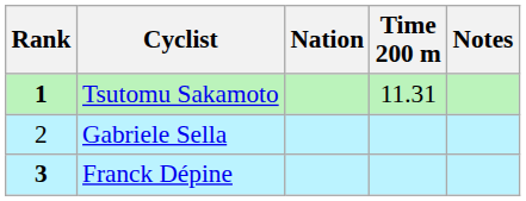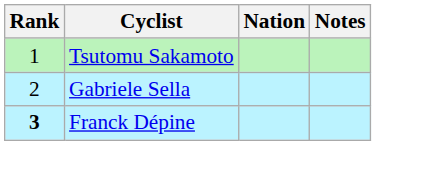 <table class="wikitable sortable" style="text-align:center">
 <tr>
 <th>Rank</th>
 <th>Cyclist</th>
 <th>Nation</th>
-<th>Time<br>200 m</th>
 <th>Notes</th>
 </tr>
 <tr bgcolor=bbf3bb>
-<td><strong>1</strong></td>
+<td>1</td>
 <td align=left><a href='#'>Tsutomu Sakamoto</a></td>
 <td align=left></td>
-<td>11.31</td>
 <td></td>
 </tr>
 <tr bgcolor=bbf3ff>
 <td>2</td>
 <td align=left><a href='#'>Gabriele Sella</a></td>
 <td align=left></td>
 <td></td>
-<td></td>
 </tr>
 <tr bgcolor=bbf3ff>
 <td><strong>3</strong></td>
 <td align=left><a href='#'>Franck Dépine</a></td>
 <td align=left></td>
 <td></td>
-<td></td>
 </tr>
 </table>
